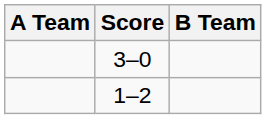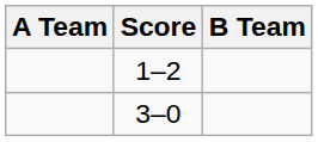 <table class=wikitable style="border:1px solid #AAAAAA;">
 <tr>
 <th>A Team</th>
 <th>Score</th>
 <th>B Team</th>
 </tr>
 <tr>
+<td></td>
+<td align="center">1–2</td>
+<td><strong></strong></td>
+</tr>
+<tr>
 <td><strong></strong></td>
 <td align="center">3–0</td>
 <td></td>
 </tr>
-<tr>
-<td></td>
-<td align="center">1–2</td>
-<td><strong></strong></td>
-</tr>
 </table>
